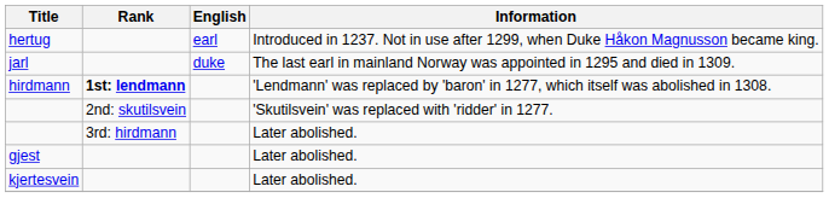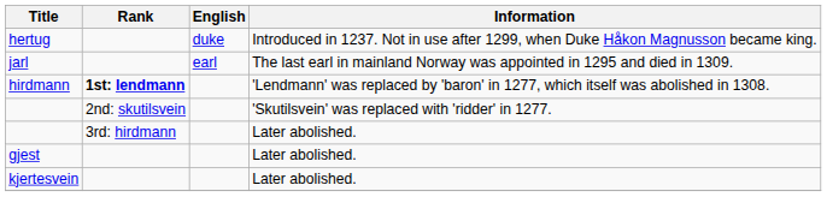 <table class="wikitable">
 <tr>
 <th>Title</th>
 <th>Rank</th>
 <th>English</th>
 <th>Information</th>
 </tr>
 <tr>
 <td><a href='#'>hertug</a></td>
 <td></td>
-<td><a href='#'>earl</a></td>
+<td><a href='#'>duke</a></td>
 <td>Introduced in 1237. Not in use after 1299, when Duke <a href='#'>Håkon Magnusson</a> became king.</td>
 </tr>
 <tr>
 <td><a href='#'>jarl</a></td>
 <td></td>
-<td><a href='#'>duke</a></td>
+<td><a href='#'>earl</a></td>
 <td>The last earl in mainland Norway was appointed in 1295 and died in 1309.</td>
 </tr>
 <tr>
 <td><a href='#'>hirdmann</a></td>
 <td><strong>1st: <a href='#'>lendmann</a></strong></td>
 <td></td>
 <td>'Lendmann' was replaced by 'baron' in 1277, which itself was abolished in 1308.</td>
 </tr>
 <tr>
 <td></td>
 <td>2nd: <a href='#'>skutilsvein</a></td>
 <td></td>
 <td>'Skutilsvein' was replaced with 'ridder' in 1277.</td>
 </tr>
 <tr>
 <td></td>
 <td>3rd: <a href='#'>hirdmann</a></td>
 <td></td>
 <td>Later abolished.</td>
 </tr>
 <tr>
 <td><a href='#'>gjest</a></td>
 <td></td>
 <td></td>
 <td>Later abolished.</td>
 </tr>
 <tr>
 <td><a href='#'>kjertesvein</a></td>
 <td></td>
 <td></td>
 <td>Later abolished.</td>
 </tr>
 <tr>
 </tr>
 </table>
